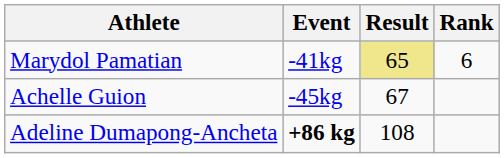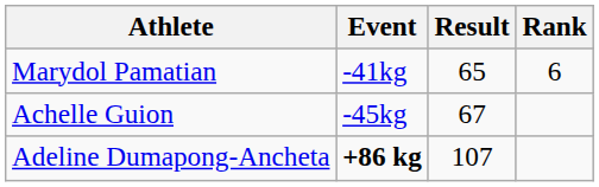 <table class="wikitable">
 <tr>
 <th>Athlete</th>
 <th>Event</th>
 <th>Result</th>
 <th>Rank</th>
 </tr>
 <tr align=center>
 <td align=left><a href='#'>Marydol Pamatian</a></td>
 <td align=left><a href='#'>-41kg</a></td>
-<td style="background: khaki;">65</td>
+<td>65</td>
 <td>6</td>
 </tr>
 <tr align=center>
 <td align=left><a href='#'>Achelle Guion</a></td>
 <td align=left><a href='#'>-45kg</a></td>
 <td>67</td>
 <td></td>
 </tr>
 <tr align=center>
 <td align=left><a href='#'>Adeline Dumapong-Ancheta</a></td>
 <td align=left><strong>+86 kg</strong></td>
-<td>108</td>
+<td>107</td>
 <td></td>
 </tr>
 </table>
